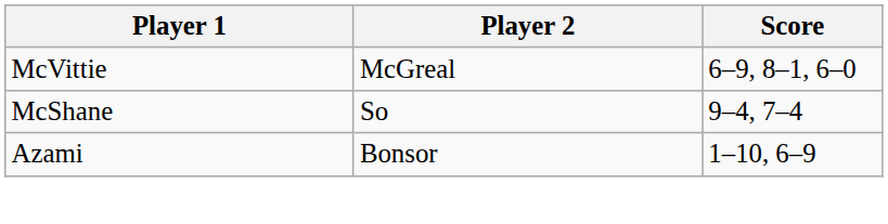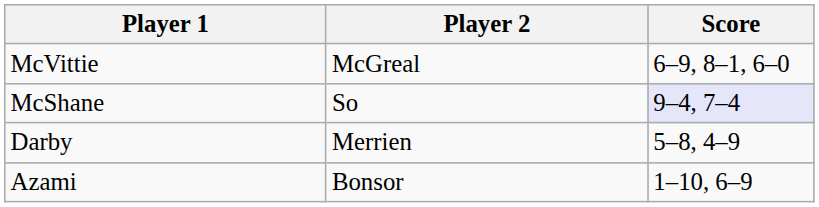 <table class="wikitable" style="font-size: 100%">
 <tr>
 <th width=200>Player 1</th>
 <th width=200>Player 2</th>
 <th width=100>Score</th>
 </tr>
 <tr>
 <td>McVittie</td>
 <td>McGreal</td>
 <td>6–9, 8–1, 6–0</td>
 </tr>
 <tr>
 <td>McShane</td>
 <td>So</td>
-<td>9–4, 7–4</td>
+<td style="background: lavender;">9–4, 7–4</td>
+</tr>
+<tr>
+<td>Darby</td>
+<td>Merrien</td>
+<td>5–8, 4–9</td>
 </tr>
 <tr>
 <td>Azami</td>
 <td>Bonsor</td>
 <td>1–10, 6–9</td>
 </tr>
 </table>
